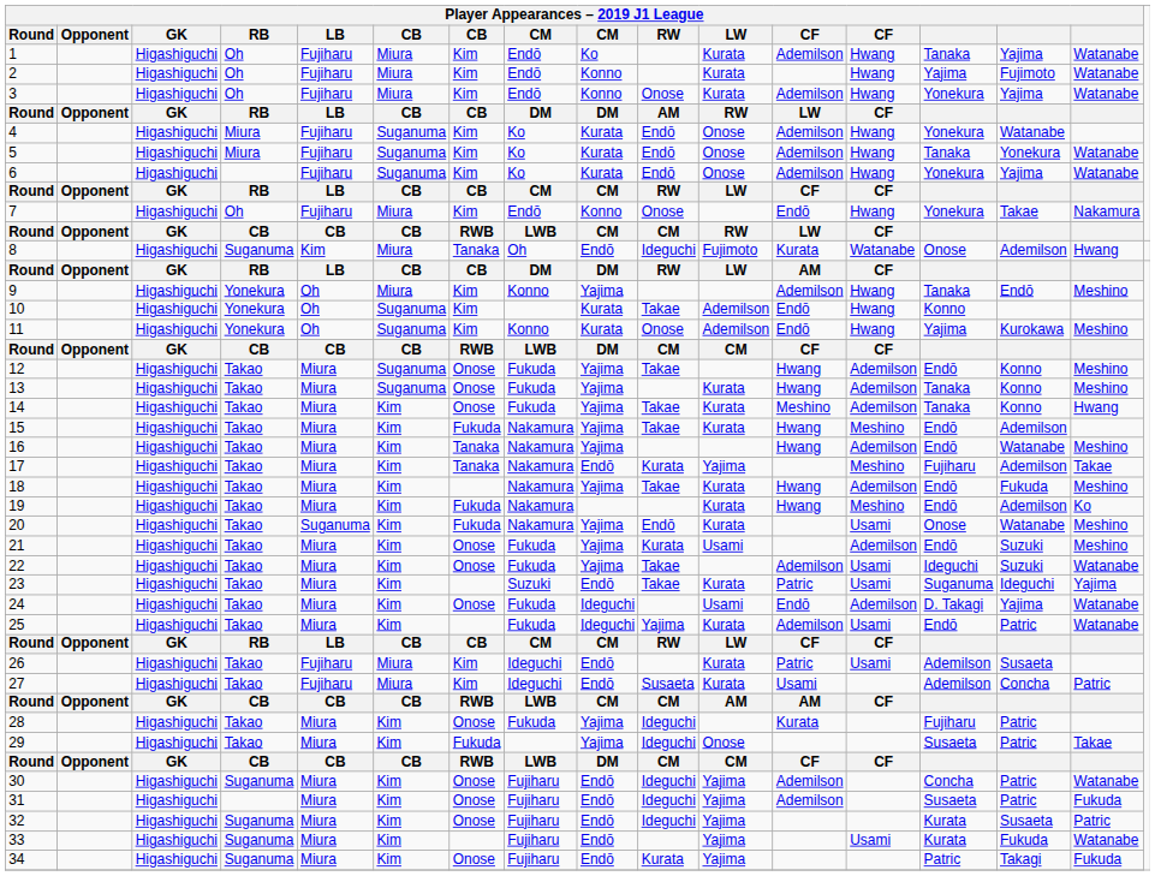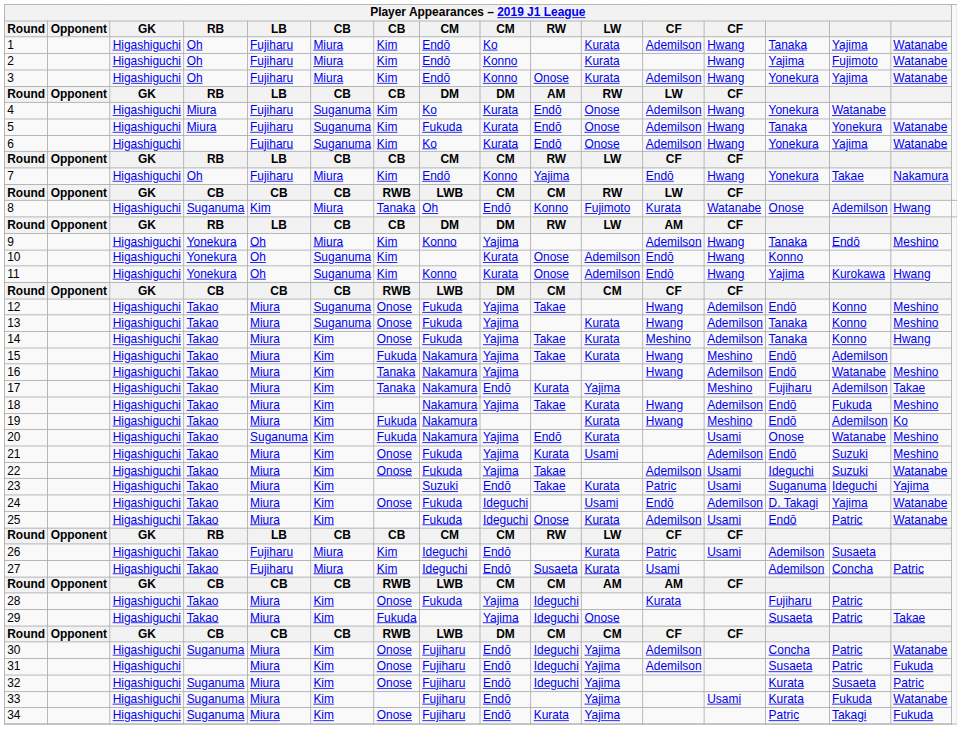 <table class="wikitable"  style="text-align:left; line-height:90%; font-size:90%; width:60%;">
 <tr>
 <th colspan=16>Player Appearances – <a href='#'>2019 J1 League</a></th>
 </tr>
 <tr>
 <th style="width:5%;">Round</th>
 <th style="width:20%;">Opponent</th>
 <th style="width:5%;">GK</th>
 <th style="width:5%;">RB</th>
 <th style="width:5%;">LB</th>
 <th style="width:5%;">CB</th>
 <th style="width:5%;">CB</th>
 <th style="width:5%;">CM</th>
 <th style="width:5%;">CM</th>
 <th style="width:5%;">RW</th>
 <th style="width:5%;">LW</th>
 <th style="width:5%;">CF</th>
 <th style="width:5%;">CF</th>
 <th style="width:5%;"></th>
 <th style="width:5%;"></th>
 <th style="width:5%;"></th>
 </tr>
 <tr>
 <td align=centre>1</td>
 <td align=left></td>
 <td><a href='#'>Higashiguchi</a></td>
 <td><a href='#'>Oh</a></td>
 <td><a href='#'>Fujiharu</a></td>
 <td><a href='#'>Miura</a></td>
 <td><a href='#'>Kim</a></td>
 <td><a href='#'>Endō</a></td>
 <td><a href='#'>Ko</a></td>
 <td></td>
 <td><a href='#'>Kurata</a></td>
 <td><a href='#'>Ademilson</a></td>
 <td><a href='#'>Hwang</a></td>
 <td><a href='#'>Tanaka</a></td>
 <td><a href='#'>Yajima</a></td>
 <td><a href='#'>Watanabe</a></td>
 </tr>
 <tr>
 <td align=centre>2</td>
 <td align=left></td>
 <td><a href='#'>Higashiguchi</a></td>
 <td><a href='#'>Oh</a></td>
 <td><a href='#'>Fujiharu</a></td>
 <td><a href='#'>Miura</a></td>
 <td><a href='#'>Kim</a></td>
 <td><a href='#'>Endō</a></td>
 <td><a href='#'>Konno</a></td>
 <td></td>
 <td><a href='#'>Kurata</a></td>
 <td></td>
 <td><a href='#'>Hwang</a></td>
 <td><a href='#'>Yajima</a></td>
 <td><a href='#'>Fujimoto</a></td>
 <td><a href='#'>Watanabe</a></td>
 </tr>
 <tr>
 <td align=centre>3</td>
 <td align=left></td>
 <td><a href='#'>Higashiguchi</a></td>
 <td><a href='#'>Oh</a></td>
 <td><a href='#'>Fujiharu</a></td>
 <td><a href='#'>Miura</a></td>
 <td><a href='#'>Kim</a></td>
 <td><a href='#'>Endō</a></td>
 <td><a href='#'>Konno</a></td>
 <td><a href='#'>Onose</a></td>
 <td><a href='#'>Kurata</a></td>
 <td><a href='#'>Ademilson</a></td>
 <td><a href='#'>Hwang</a></td>
 <td><a href='#'>Yonekura</a></td>
 <td><a href='#'>Yajima</a></td>
 <td><a href='#'>Watanabe</a></td>
 </tr>
 <tr>
 <th style="width:5%;">Round</th>
 <th style="width:20%;">Opponent</th>
 <th style="width:5%;">GK</th>
 <th style="width:5%;">RB</th>
 <th style="width:5%;">LB</th>
 <th style="width:5%;">CB</th>
 <th style="width:5%;">CB</th>
 <th style="width:5%;">DM</th>
 <th style="width:5%;">DM</th>
 <th style="width:5%;">AM</th>
 <th style="width:5%;">RW</th>
 <th style="width:5%;">LW</th>
 <th style="width:5%;">CF</th>
 <th style="width:5%;"></th>
 <th style="width:5%;"></th>
 <th style="width:5%;"></th>
 </tr>
 <tr>
 <td align=centre>4</td>
 <td align=left></td>
 <td><a href='#'>Higashiguchi</a></td>
 <td><a href='#'>Miura</a></td>
 <td><a href='#'>Fujiharu</a></td>
 <td><a href='#'>Suganuma</a></td>
 <td><a href='#'>Kim</a></td>
 <td><a href='#'>Ko</a></td>
 <td><a href='#'>Kurata</a></td>
 <td><a href='#'>Endō</a></td>
 <td><a href='#'>Onose</a></td>
 <td><a href='#'>Ademilson</a></td>
 <td><a href='#'>Hwang</a></td>
 <td><a href='#'>Yonekura</a></td>
 <td><a href='#'>Watanabe</a></td>
 <td></td>
 </tr>
 <tr>
 <td align=centre>5</td>
 <td align=left></td>
 <td><a href='#'>Higashiguchi</a></td>
 <td><a href='#'>Miura</a></td>
 <td><a href='#'>Fujiharu</a></td>
 <td><a href='#'>Suganuma</a></td>
 <td><a href='#'>Kim</a></td>
-<td><a href='#'>Ko</a></td>
+<td><a href='#'>Fukuda</a></td>
 <td><a href='#'>Kurata</a></td>
 <td><a href='#'>Endō</a></td>
 <td><a href='#'>Onose</a></td>
 <td><a href='#'>Ademilson</a></td>
 <td><a href='#'>Hwang</a></td>
 <td><a href='#'>Tanaka</a></td>
 <td><a href='#'>Yonekura</a></td>
 <td><a href='#'>Watanabe</a></td>
 </tr>
 <tr>
 <td align=centre>6</td>
 <td align=left></td>
 <td><a href='#'>Higashiguchi</a></td>
 <td></td>
 <td><a href='#'>Fujiharu</a></td>
 <td><a href='#'>Suganuma</a></td>
 <td><a href='#'>Kim</a></td>
 <td><a href='#'>Ko</a></td>
 <td><a href='#'>Kurata</a></td>
 <td><a href='#'>Endō</a></td>
 <td><a href='#'>Onose</a></td>
 <td><a href='#'>Ademilson</a></td>
 <td><a href='#'>Hwang</a></td>
 <td><a href='#'>Yonekura</a></td>
 <td><a href='#'>Yajima</a></td>
 <td><a href='#'>Watanabe</a></td>
 </tr>
 <tr>
 <th style="width:5%;">Round</th>
 <th style="width:20%;">Opponent</th>
 <th style="width:5%;">GK</th>
 <th style="width:5%;">RB</th>
 <th style="width:5%;">LB</th>
 <th style="width:5%;">CB</th>
 <th style="width:5%;">CB</th>
 <th style="width:5%;">CM</th>
 <th style="width:5%;">CM</th>
 <th style="width:5%;">RW</th>
 <th style="width:5%;">LW</th>
 <th style="width:5%;">CF</th>
 <th style="width:5%;">CF</th>
 <th style="width:5%;"></th>
 <th style="width:5%;"></th>
 <th style="width:5%;"></th>
 </tr>
 <tr>
 <td align=centre>7</td>
 <td align=left></td>
 <td><a href='#'>Higashiguchi</a></td>
 <td><a href='#'>Oh</a></td>
 <td><a href='#'>Fujiharu</a></td>
 <td><a href='#'>Miura</a></td>
 <td><a href='#'>Kim</a></td>
 <td><a href='#'>Endō</a></td>
 <td><a href='#'>Konno</a></td>
-<td><a href='#'>Onose</a></td>
+<td><a href='#'>Yajima</a></td>
 <td></td>
 <td><a href='#'>Endō</a></td>
 <td><a href='#'>Hwang</a></td>
 <td><a href='#'>Yonekura</a></td>
 <td><a href='#'>Takae</a></td>
 <td><a href='#'>Nakamura</a></td>
 </tr>
 <tr>
 <th style="width:5%;">Round</th>
 <th style="width:20%;">Opponent</th>
 <th style="width:5%;">GK</th>
 <th style="width:5%;">CB</th>
 <th style="width:5%;">CB</th>
 <th style="width:5%;">CB</th>
 <th style="width:5%;">RWB</th>
 <th style="width:5%;">LWB</th>
 <th style="width:5%;">CM</th>
 <th style="width:5%;">CM</th>
 <th style="width:5%;">RW</th>
 <th style="width:5%;">LW</th>
 <th style="width:5%;">CF</th>
 <th style="width:5%;"></th>
 <th style="width:5%;"></th>
 <th style="width:5%;"></th>
 </tr>
 <tr>
 <td align=centre>8</td>
 <td align=left></td>
 <td><a href='#'>Higashiguchi</a></td>
 <td><a href='#'>Suganuma</a></td>
 <td><a href='#'>Kim</a></td>
 <td><a href='#'>Miura</a></td>
 <td><a href='#'>Tanaka</a></td>
 <td><a href='#'>Oh</a></td>
 <td><a href='#'>Endō</a></td>
-<td><a href='#'>Ideguchi</a></td>
+<td><a href='#'>Konno</a></td>
 <td><a href='#'>Fujimoto</a></td>
 <td><a href='#'>Kurata</a></td>
 <td><a href='#'>Watanabe</a></td>
 <td><a href='#'>Onose</a></td>
 <td><a href='#'>Ademilson</a></td>
 <td><a href='#'>Hwang</a></td>
 <td></td>
 </tr>
 <tr>
 <th style="width:5%;">Round</th>
 <th style="width:20%;">Opponent</th>
 <th style="width:5%;">GK</th>
 <th style="width:5%;">RB</th>
 <th style="width:5%;">LB</th>
 <th style="width:5%;">CB</th>
 <th style="width:5%;">CB</th>
 <th style="width:5%;">DM</th>
 <th style="width:5%;">DM</th>
 <th style="width:5%;">RW</th>
 <th style="width:5%;">LW</th>
 <th style="width:5%;">AM</th>
 <th style="width:5%;">CF</th>
 <th style="width:5%;"></th>
 <th style="width:5%;"></th>
 <th style="width:5%;"></th>
 </tr>
 <tr>
 <td align=centre>9</td>
 <td align=left></td>
 <td><a href='#'>Higashiguchi</a></td>
 <td><a href='#'>Yonekura</a></td>
 <td><a href='#'>Oh</a></td>
 <td><a href='#'>Miura</a></td>
 <td><a href='#'>Kim</a></td>
 <td><a href='#'>Konno</a></td>
 <td><a href='#'>Yajima</a></td>
 <td></td>
 <td></td>
 <td><a href='#'>Ademilson</a></td>
 <td><a href='#'>Hwang</a></td>
 <td><a href='#'>Tanaka</a></td>
 <td><a href='#'>Endō</a></td>
 <td><a href='#'>Meshino</a></td>
 </tr>
 <tr>
 <td align=centre>10</td>
 <td align=left></td>
 <td><a href='#'>Higashiguchi</a></td>
 <td><a href='#'>Yonekura</a></td>
 <td><a href='#'>Oh</a></td>
 <td><a href='#'>Suganuma</a></td>
 <td><a href='#'>Kim</a></td>
 <td></td>
 <td><a href='#'>Kurata</a></td>
-<td><a href='#'>Takae</a></td>
+<td><a href='#'>Onose</a></td>
 <td><a href='#'>Ademilson</a></td>
 <td><a href='#'>Endō</a></td>
 <td><a href='#'>Hwang</a></td>
 <td><a href='#'>Konno</a></td>
 <td></td>
 <td></td>
 </tr>
 <tr>
 <td align=centre>11</td>
 <td align=left></td>
 <td><a href='#'>Higashiguchi</a></td>
 <td><a href='#'>Yonekura</a></td>
 <td><a href='#'>Oh</a></td>
 <td><a href='#'>Suganuma</a></td>
 <td><a href='#'>Kim</a></td>
 <td><a href='#'>Konno</a></td>
 <td><a href='#'>Kurata</a></td>
 <td><a href='#'>Onose</a></td>
 <td><a href='#'>Ademilson</a></td>
 <td><a href='#'>Endō</a></td>
 <td><a href='#'>Hwang</a></td>
 <td><a href='#'>Yajima</a></td>
 <td><a href='#'>Kurokawa</a></td>
-<td><a href='#'>Meshino</a></td>
+<td><a href='#'>Hwang</a></td>
 </tr>
 <tr>
 <th style="width:5%;">Round</th>
 <th style="width:20%;">Opponent</th>
 <th style="width:5%;">GK</th>
 <th style="width:5%;">CB</th>
 <th style="width:5%;">CB</th>
 <th style="width:5%;">CB</th>
 <th style="width:5%;">RWB</th>
 <th style="width:5%;">LWB</th>
 <th style="width:5%;">DM</th>
 <th style="width:5%;">CM</th>
 <th style="width:5%;">CM</th>
 <th style="width:5%;">CF</th>
 <th style="width:5%;">CF</th>
 <th style="width:5%;"></th>
 <th style="width:5%;"></th>
 <th style="width:5%;"></th>
 </tr>
 <tr>
 <td align=centre>12</td>
 <td align=left></td>
 <td><a href='#'>Higashiguchi</a></td>
 <td><a href='#'>Takao</a></td>
 <td><a href='#'>Miura</a></td>
 <td><a href='#'>Suganuma</a></td>
 <td><a href='#'>Onose</a></td>
 <td><a href='#'>Fukuda</a></td>
 <td><a href='#'>Yajima</a></td>
 <td><a href='#'>Takae</a></td>
 <td></td>
 <td><a href='#'>Hwang</a></td>
 <td><a href='#'>Ademilson</a></td>
 <td><a href='#'>Endō</a></td>
 <td><a href='#'>Konno</a></td>
 <td><a href='#'>Meshino</a></td>
 </tr>
 <tr>
 <td align=centre>13</td>
 <td align=left></td>
 <td><a href='#'>Higashiguchi</a></td>
 <td><a href='#'>Takao</a></td>
 <td><a href='#'>Miura</a></td>
 <td><a href='#'>Suganuma</a></td>
 <td><a href='#'>Onose</a></td>
 <td><a href='#'>Fukuda</a></td>
 <td><a href='#'>Yajima</a></td>
 <td></td>
 <td><a href='#'>Kurata</a></td>
 <td><a href='#'>Hwang</a></td>
 <td><a href='#'>Ademilson</a></td>
 <td><a href='#'>Tanaka</a></td>
 <td><a href='#'>Konno</a></td>
 <td><a href='#'>Meshino</a></td>
 </tr>
 <tr>
 <td align=centre>14</td>
 <td align=left></td>
 <td><a href='#'>Higashiguchi</a></td>
 <td><a href='#'>Takao</a></td>
 <td><a href='#'>Miura</a></td>
 <td><a href='#'>Kim</a></td>
 <td><a href='#'>Onose</a></td>
 <td><a href='#'>Fukuda</a></td>
 <td><a href='#'>Yajima</a></td>
 <td><a href='#'>Takae</a></td>
 <td><a href='#'>Kurata</a></td>
 <td><a href='#'>Meshino</a></td>
 <td><a href='#'>Ademilson</a></td>
 <td><a href='#'>Tanaka</a></td>
 <td><a href='#'>Konno</a></td>
 <td><a href='#'>Hwang</a></td>
 </tr>
 <tr>
 <td align=centre>15</td>
 <td align=left></td>
 <td><a href='#'>Higashiguchi</a></td>
 <td><a href='#'>Takao</a></td>
 <td><a href='#'>Miura</a></td>
 <td><a href='#'>Kim</a></td>
 <td><a href='#'>Fukuda</a></td>
 <td><a href='#'>Nakamura</a></td>
 <td><a href='#'>Yajima</a></td>
 <td><a href='#'>Takae</a></td>
 <td><a href='#'>Kurata</a></td>
 <td><a href='#'>Hwang</a></td>
 <td><a href='#'>Meshino</a></td>
 <td><a href='#'>Endō</a></td>
 <td><a href='#'>Ademilson</a></td>
 <td></td>
 </tr>
 <tr>
 <td align=centre>16</td>
 <td align=left></td>
 <td><a href='#'>Higashiguchi</a></td>
 <td><a href='#'>Takao</a></td>
 <td><a href='#'>Miura</a></td>
 <td><a href='#'>Kim</a></td>
 <td><a href='#'>Tanaka</a></td>
 <td><a href='#'>Nakamura</a></td>
 <td><a href='#'>Yajima</a></td>
 <td></td>
 <td></td>
 <td><a href='#'>Hwang</a></td>
 <td><a href='#'>Ademilson</a></td>
 <td><a href='#'>Endō</a></td>
 <td><a href='#'>Watanabe</a></td>
 <td><a href='#'>Meshino</a></td>
 </tr>
 <tr>
 <td align=centre>17</td>
 <td align=left></td>
 <td><a href='#'>Higashiguchi</a></td>
 <td><a href='#'>Takao</a></td>
 <td><a href='#'>Miura</a></td>
 <td><a href='#'>Kim</a></td>
 <td><a href='#'>Tanaka</a></td>
 <td><a href='#'>Nakamura</a></td>
 <td><a href='#'>Endō</a></td>
 <td><a href='#'>Kurata</a></td>
 <td><a href='#'>Yajima</a></td>
 <td></td>
 <td><a href='#'>Meshino</a></td>
 <td><a href='#'>Fujiharu</a></td>
 <td><a href='#'>Ademilson</a></td>
 <td><a href='#'>Takae</a></td>
 </tr>
 <tr>
 <td align=centre>18</td>
 <td align=left></td>
 <td><a href='#'>Higashiguchi</a></td>
 <td><a href='#'>Takao</a></td>
 <td><a href='#'>Miura</a></td>
 <td><a href='#'>Kim</a></td>
 <td></td>
 <td><a href='#'>Nakamura</a></td>
 <td><a href='#'>Yajima</a></td>
 <td><a href='#'>Takae</a></td>
 <td><a href='#'>Kurata</a></td>
 <td><a href='#'>Hwang</a></td>
 <td><a href='#'>Ademilson</a></td>
 <td><a href='#'>Endō</a></td>
 <td><a href='#'>Fukuda</a></td>
 <td><a href='#'>Meshino</a></td>
 </tr>
 <tr>
 <td align=centre>19</td>
 <td align=left></td>
 <td><a href='#'>Higashiguchi</a></td>
 <td><a href='#'>Takao</a></td>
 <td><a href='#'>Miura</a></td>
 <td><a href='#'>Kim</a></td>
 <td><a href='#'>Fukuda</a></td>
 <td><a href='#'>Nakamura</a></td>
 <td></td>
 <td></td>
 <td><a href='#'>Kurata</a></td>
 <td><a href='#'>Hwang</a></td>
 <td><a href='#'>Meshino</a></td>
 <td><a href='#'>Endō</a></td>
 <td><a href='#'>Ademilson</a></td>
 <td><a href='#'>Ko</a></td>
 </tr>
 <tr>
 <td align=centre>20</td>
 <td align=left></td>
 <td><a href='#'>Higashiguchi</a></td>
 <td><a href='#'>Takao</a></td>
 <td><a href='#'>Suganuma</a></td>
 <td><a href='#'>Kim</a></td>
 <td><a href='#'>Fukuda</a></td>
 <td><a href='#'>Nakamura</a></td>
 <td><a href='#'>Yajima</a></td>
 <td><a href='#'>Endō</a></td>
 <td><a href='#'>Kurata</a></td>
 <td></td>
 <td><a href='#'>Usami</a></td>
 <td><a href='#'>Onose</a></td>
 <td><a href='#'>Watanabe</a></td>
 <td><a href='#'>Meshino</a></td>
 </tr>
 <tr>
 <td align=centre>21</td>
 <td align=left></td>
 <td><a href='#'>Higashiguchi</a></td>
 <td><a href='#'>Takao</a></td>
 <td><a href='#'>Miura</a></td>
 <td><a href='#'>Kim</a></td>
 <td><a href='#'>Onose</a></td>
 <td><a href='#'>Fukuda</a></td>
 <td><a href='#'>Yajima</a></td>
 <td><a href='#'>Kurata</a></td>
 <td><a href='#'>Usami</a></td>
 <td></td>
 <td><a href='#'>Ademilson</a></td>
 <td><a href='#'>Endō</a></td>
 <td><a href='#'>Suzuki</a></td>
 <td><a href='#'>Meshino</a></td>
 </tr>
 <tr>
 <td align=centre>22</td>
 <td align=left></td>
 <td><a href='#'>Higashiguchi</a></td>
 <td><a href='#'>Takao</a></td>
 <td><a href='#'>Miura</a></td>
 <td><a href='#'>Kim</a></td>
 <td><a href='#'>Onose</a></td>
 <td><a href='#'>Fukuda</a></td>
 <td><a href='#'>Yajima</a></td>
 <td><a href='#'>Takae</a></td>
 <td></td>
 <td><a href='#'>Ademilson</a></td>
 <td><a href='#'>Usami</a></td>
 <td><a href='#'>Ideguchi</a></td>
 <td><a href='#'>Suzuki</a></td>
 <td><a href='#'>Watanabe</a></td>
 </tr>
 <tr>
 <td align=centre>23</td>
 <td align=left></td>
 <td><a href='#'>Higashiguchi</a></td>
 <td><a href='#'>Takao</a></td>
 <td><a href='#'>Miura</a></td>
 <td><a href='#'>Kim</a></td>
 <td></td>
 <td><a href='#'>Suzuki</a></td>
 <td><a href='#'>Endō</a></td>
 <td><a href='#'>Takae</a></td>
 <td><a href='#'>Kurata</a></td>
 <td><a href='#'>Patric</a></td>
 <td><a href='#'>Usami</a></td>
 <td><a href='#'>Suganuma</a></td>
 <td><a href='#'>Ideguchi</a></td>
 <td><a href='#'>Yajima</a></td>
 </tr>
 <tr>
 <td align=centre>24</td>
 <td align=left></td>
 <td><a href='#'>Higashiguchi</a></td>
 <td><a href='#'>Takao</a></td>
 <td><a href='#'>Miura</a></td>
 <td><a href='#'>Kim</a></td>
 <td><a href='#'>Onose</a></td>
 <td><a href='#'>Fukuda</a></td>
 <td><a href='#'>Ideguchi</a></td>
 <td></td>
 <td><a href='#'>Usami</a></td>
 <td><a href='#'>Endō</a></td>
 <td><a href='#'>Ademilson</a></td>
 <td><a href='#'>D. Takagi</a></td>
 <td><a href='#'>Yajima</a></td>
 <td><a href='#'>Watanabe</a></td>
 </tr>
 <tr>
 <td align=centre>25</td>
 <td align=left></td>
 <td><a href='#'>Higashiguchi</a></td>
 <td><a href='#'>Takao</a></td>
 <td><a href='#'>Miura</a></td>
 <td><a href='#'>Kim</a></td>
 <td></td>
 <td><a href='#'>Fukuda</a></td>
 <td><a href='#'>Ideguchi</a></td>
-<td><a href='#'>Yajima</a></td>
+<td><a href='#'>Onose</a></td>
 <td><a href='#'>Kurata</a></td>
 <td><a href='#'>Ademilson</a></td>
 <td><a href='#'>Usami</a></td>
 <td><a href='#'>Endō</a></td>
 <td><a href='#'>Patric</a></td>
 <td><a href='#'>Watanabe</a></td>
 </tr>
 <tr>
 <th style="width:5%;">Round</th>
 <th style="width:20%;">Opponent</th>
 <th style="width:5%;">GK</th>
 <th style="width:5%;">RB</th>
 <th style="width:5%;">LB</th>
 <th style="width:5%;">CB</th>
 <th style="width:5%;">CB</th>
 <th style="width:5%;">CM</th>
 <th style="width:5%;">CM</th>
 <th style="width:5%;">RW</th>
 <th style="width:5%;">LW</th>
 <th style="width:5%;">CF</th>
 <th style="width:5%;">CF</th>
 <th style="width:5%;"></th>
 <th style="width:5%;"></th>
 <th style="width:5%;"></th>
 </tr>
 <tr>
 <td align=centre>26</td>
 <td align=left></td>
 <td><a href='#'>Higashiguchi</a></td>
 <td><a href='#'>Takao</a></td>
 <td><a href='#'>Fujiharu</a></td>
 <td><a href='#'>Miura</a></td>
 <td><a href='#'>Kim</a></td>
 <td><a href='#'>Ideguchi</a></td>
 <td><a href='#'>Endō</a></td>
 <td></td>
 <td><a href='#'>Kurata</a></td>
 <td><a href='#'>Patric</a></td>
 <td><a href='#'>Usami</a></td>
 <td><a href='#'>Ademilson</a></td>
 <td><a href='#'>Susaeta</a></td>
 <td></td>
 </tr>
 <tr>
 <td align=centre>27</td>
 <td align=left></td>
 <td><a href='#'>Higashiguchi</a></td>
 <td><a href='#'>Takao</a></td>
 <td><a href='#'>Fujiharu</a></td>
 <td><a href='#'>Miura</a></td>
 <td><a href='#'>Kim</a></td>
 <td><a href='#'>Ideguchi</a></td>
 <td><a href='#'>Endō</a></td>
 <td><a href='#'>Susaeta</a></td>
 <td><a href='#'>Kurata</a></td>
 <td><a href='#'>Usami</a></td>
 <td></td>
 <td><a href='#'>Ademilson</a></td>
 <td><a href='#'>Concha</a></td>
 <td><a href='#'>Patric</a></td>
 </tr>
 <tr>
 <th style="width:5%;">Round</th>
 <th style="width:20%;">Opponent</th>
 <th style="width:5%;">GK</th>
 <th style="width:5%;">CB</th>
 <th style="width:5%;">CB</th>
 <th style="width:5%;">CB</th>
 <th style="width:5%;">RWB</th>
 <th style="width:5%;">LWB</th>
 <th style="width:5%;">CM</th>
 <th style="width:5%;">CM</th>
 <th style="width:5%;">AM</th>
 <th style="width:5%;">AM</th>
 <th style="width:5%;">CF</th>
 <th style="width:5%;"></th>
 <th style="width:5%;"></th>
 <th style="width:5%;"></th>
 </tr>
 <tr>
 <td align=centre>28</td>
 <td align=left></td>
 <td><a href='#'>Higashiguchi</a></td>
 <td><a href='#'>Takao</a></td>
 <td><a href='#'>Miura</a></td>
 <td><a href='#'>Kim</a></td>
 <td><a href='#'>Onose</a></td>
 <td><a href='#'>Fukuda</a></td>
 <td><a href='#'>Yajima</a></td>
 <td><a href='#'>Ideguchi</a></td>
 <td></td>
 <td><a href='#'>Kurata</a></td>
 <td></td>
 <td><a href='#'>Fujiharu</a></td>
 <td><a href='#'>Patric</a></td>
 <td></td>
 </tr>
 <tr>
 <td align=centre>29</td>
 <td align=left></td>
 <td><a href='#'>Higashiguchi</a></td>
 <td><a href='#'>Takao</a></td>
 <td><a href='#'>Miura</a></td>
 <td><a href='#'>Kim</a></td>
 <td><a href='#'>Fukuda</a></td>
 <td></td>
 <td><a href='#'>Yajima</a></td>
 <td><a href='#'>Ideguchi</a></td>
 <td><a href='#'>Onose</a></td>
 <td></td>
 <td></td>
 <td><a href='#'>Susaeta</a></td>
 <td><a href='#'>Patric</a></td>
 <td><a href='#'>Takae</a></td>
 </tr>
 <tr>
 <th style="width:5%;">Round</th>
 <th style="width:20%;">Opponent</th>
 <th style="width:5%;">GK</th>
 <th style="width:5%;">CB</th>
 <th style="width:5%;">CB</th>
 <th style="width:5%;">CB</th>
 <th style="width:5%;">RWB</th>
 <th style="width:5%;">LWB</th>
 <th style="width:5%;">DM</th>
 <th style="width:5%;">CM</th>
 <th style="width:5%;">CM</th>
 <th style="width:5%;">CF</th>
 <th style="width:5%;">CF</th>
 <th style="width:5%;"></th>
 <th style="width:5%;"></th>
 <th style="width:5%;"></th>
 </tr>
 <tr>
 <td align=centre>30</td>
 <td align=left></td>
 <td><a href='#'>Higashiguchi</a></td>
 <td><a href='#'>Suganuma</a></td>
 <td><a href='#'>Miura</a></td>
 <td><a href='#'>Kim</a></td>
 <td><a href='#'>Onose</a></td>
 <td><a href='#'>Fujiharu</a></td>
 <td><a href='#'>Endō</a></td>
 <td><a href='#'>Ideguchi</a></td>
 <td><a href='#'>Yajima</a></td>
 <td><a href='#'>Ademilson</a></td>
 <td></td>
 <td><a href='#'>Concha</a></td>
 <td><a href='#'>Patric</a></td>
 <td><a href='#'>Watanabe</a></td>
 </tr>
 <tr>
 <td align=centre>31</td>
 <td align=left></td>
 <td><a href='#'>Higashiguchi</a></td>
 <td></td>
 <td><a href='#'>Miura</a></td>
 <td><a href='#'>Kim</a></td>
 <td><a href='#'>Onose</a></td>
 <td><a href='#'>Fujiharu</a></td>
 <td><a href='#'>Endō</a></td>
 <td><a href='#'>Ideguchi</a></td>
 <td><a href='#'>Yajima</a></td>
 <td><a href='#'>Ademilson</a></td>
 <td></td>
 <td><a href='#'>Susaeta</a></td>
 <td><a href='#'>Patric</a></td>
 <td><a href='#'>Fukuda</a></td>
 </tr>
 <tr>
 <td align=centre>32</td>
 <td align=left></td>
 <td><a href='#'>Higashiguchi</a></td>
 <td><a href='#'>Suganuma</a></td>
 <td><a href='#'>Miura</a></td>
 <td><a href='#'>Kim</a></td>
 <td><a href='#'>Onose</a></td>
 <td><a href='#'>Fujiharu</a></td>
 <td><a href='#'>Endō</a></td>
 <td><a href='#'>Ideguchi</a></td>
 <td><a href='#'>Yajima</a></td>
 <td></td>
 <td></td>
 <td><a href='#'>Kurata</a></td>
 <td><a href='#'>Susaeta</a></td>
 <td><a href='#'>Patric</a></td>
 </tr>
 <tr>
 <td align=centre>33</td>
 <td align=left></td>
 <td><a href='#'>Higashiguchi</a></td>
 <td><a href='#'>Suganuma</a></td>
 <td><a href='#'>Miura</a></td>
 <td><a href='#'>Kim</a></td>
 <td></td>
 <td><a href='#'>Fujiharu</a></td>
 <td><a href='#'>Endō</a></td>
 <td></td>
 <td><a href='#'>Yajima</a></td>
 <td></td>
 <td><a href='#'>Usami</a></td>
 <td><a href='#'>Kurata</a></td>
 <td><a href='#'>Fukuda</a></td>
 <td><a href='#'>Watanabe</a></td>
 </tr>
 <tr>
 <td align=centre>34</td>
 <td align=left></td>
 <td><a href='#'>Higashiguchi</a></td>
 <td><a href='#'>Suganuma</a></td>
 <td><a href='#'>Miura</a></td>
 <td><a href='#'>Kim</a></td>
 <td><a href='#'>Onose</a></td>
 <td><a href='#'>Fujiharu</a></td>
 <td><a href='#'>Endō</a></td>
 <td><a href='#'>Kurata</a></td>
 <td><a href='#'>Yajima</a></td>
 <td></td>
 <td></td>
 <td><a href='#'>Patric</a></td>
 <td><a href='#'>Takagi</a></td>
 <td><a href='#'>Fukuda</a></td>
 </tr>
 <tr>
 </tr>
 </table>
